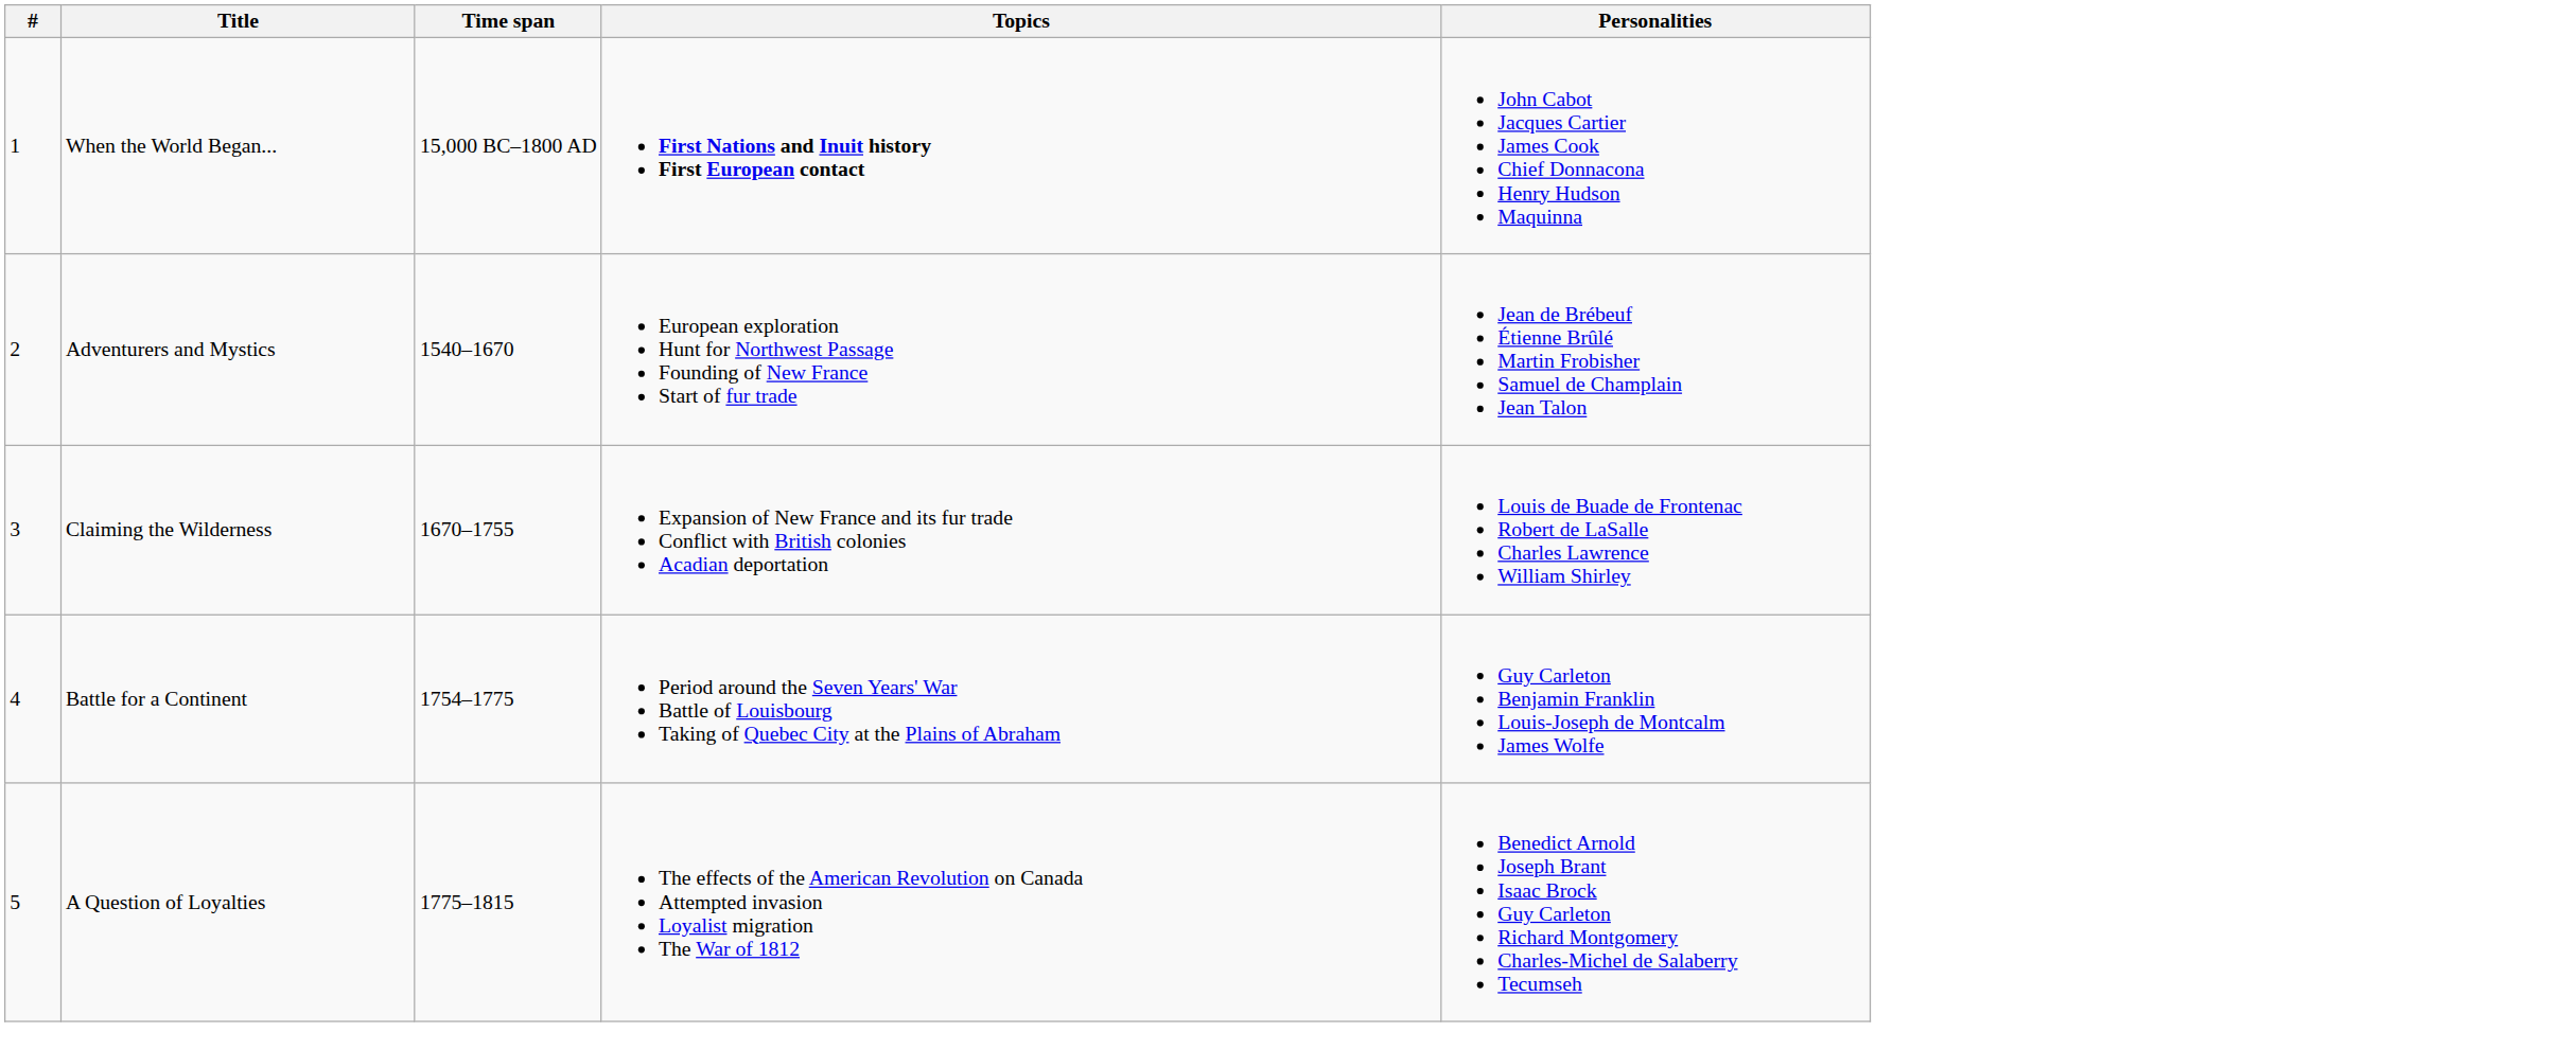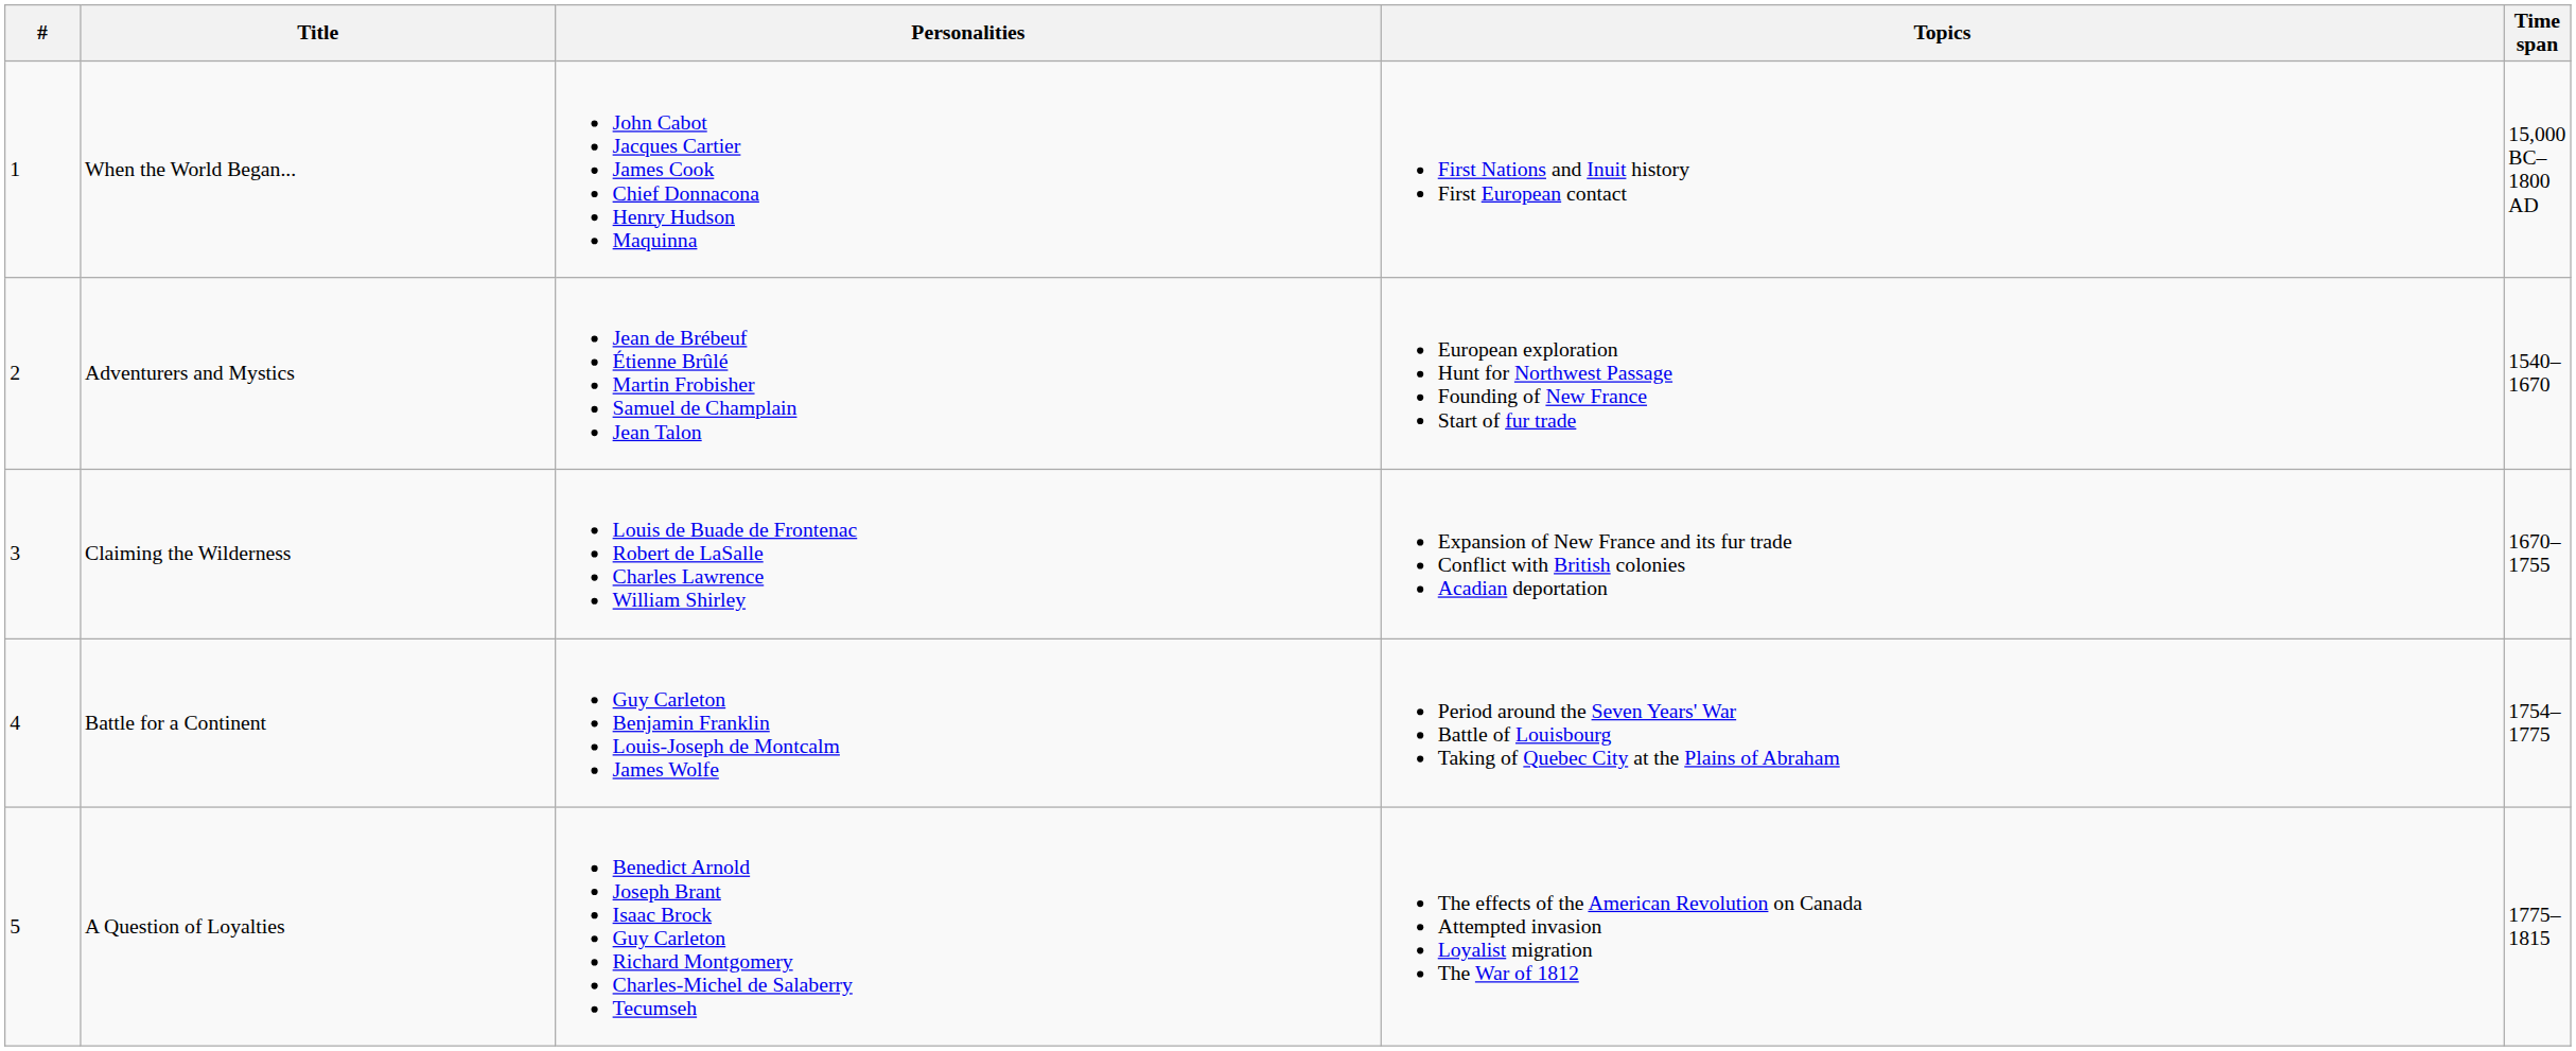 <table class="wikitable">
 <tr>
 <th style="width:3%;">#</th>
 <th style="width:19%;">Title</th>
+<th style="width:33%;">Personalities</th>
+<th style="width:45%;">Topics</th>
 <th style="width:10%;">Time span</th>
-<th style="width:45%;">Topics</th>
-<th style="width:33%;">Personalities</th>
 </tr>
 <tr>
 <td>1</td>
 <td>When the World Began...</td>
+<td><br><ul><li><a href='#'>John Cabot</a></li><li><a href='#'>Jacques Cartier</a></li><li><a href='#'>James Cook</a></li><li><a href='#'>Chief Donnacona</a></li><li><a href='#'>Henry Hudson</a></li><li><a href='#'>Maquinna</a></li></ul></td>
+<td><br><ul><li><a href='#'>First Nations</a> and <a href='#'>Inuit</a> history</li><li>First <a href='#'>European</a> contact</li></ul></td>
 <td>15,000 BC–1800 AD</td>
-<td><strong><br><ul><li><a href='#'>First Nations</a> and <a href='#'>Inuit</a> history</li><li>First <a href='#'>European</a> contact</li></ul></strong></td>
-<td><br><ul><li><a href='#'>John Cabot</a></li><li><a href='#'>Jacques Cartier</a></li><li><a href='#'>James Cook</a></li><li><a href='#'>Chief Donnacona</a></li><li><a href='#'>Henry Hudson</a></li><li><a href='#'>Maquinna</a></li></ul></td>
 </tr>
 <tr>
 <td>2</td>
 <td>Adventurers and Mystics</td>
+<td><br><ul><li><a href='#'>Jean de Brébeuf</a></li><li><a href='#'>Étienne Brûlé</a></li><li><a href='#'>Martin Frobisher</a></li><li><a href='#'>Samuel de Champlain</a></li><li><a href='#'>Jean Talon</a></li></ul></td>
+<td><br><ul><li>European exploration</li><li>Hunt for <a href='#'>Northwest Passage</a></li><li>Founding of <a href='#'>New France</a></li><li>Start of <a href='#'>fur trade</a></li></ul></td>
 <td>1540–1670</td>
-<td><br><ul><li>European exploration</li><li>Hunt for <a href='#'>Northwest Passage</a></li><li>Founding of <a href='#'>New France</a></li><li>Start of <a href='#'>fur trade</a></li></ul></td>
-<td><br><ul><li><a href='#'>Jean de Brébeuf</a></li><li><a href='#'>Étienne Brûlé</a></li><li><a href='#'>Martin Frobisher</a></li><li><a href='#'>Samuel de Champlain</a></li><li><a href='#'>Jean Talon</a></li></ul></td>
 </tr>
 <tr>
 <td>3</td>
 <td>Claiming the Wilderness</td>
+<td><br><ul><li><a href='#'>Louis de Buade de Frontenac</a></li><li><a href='#'>Robert de LaSalle</a></li><li><a href='#'>Charles Lawrence</a></li><li><a href='#'>William Shirley</a></li></ul></td>
+<td><br><ul><li>Expansion of New France and its fur trade</li><li>Conflict with <a href='#'>British</a> colonies</li><li><a href='#'>Acadian</a> deportation</li></ul></td>
 <td>1670–1755</td>
-<td><br><ul><li>Expansion of New France and its fur trade</li><li>Conflict with <a href='#'>British</a> colonies</li><li><a href='#'>Acadian</a> deportation</li></ul></td>
-<td><br><ul><li><a href='#'>Louis de Buade de Frontenac</a></li><li><a href='#'>Robert de LaSalle</a></li><li><a href='#'>Charles Lawrence</a></li><li><a href='#'>William Shirley</a></li></ul></td>
 </tr>
 <tr>
 <td>4</td>
 <td>Battle for a Continent</td>
+<td><br><ul><li><a href='#'>Guy Carleton</a></li><li><a href='#'>Benjamin Franklin</a></li><li><a href='#'>Louis-Joseph de Montcalm</a></li><li><a href='#'>James Wolfe</a></li></ul></td>
+<td><br><ul><li>Period around the <a href='#'>Seven Years' War</a></li><li>Battle of <a href='#'>Louisbourg</a></li><li>Taking of <a href='#'>Quebec City</a> at the <a href='#'>Plains of Abraham</a></li></ul></td>
 <td>1754–1775</td>
-<td><br><ul><li>Period around the <a href='#'>Seven Years' War</a></li><li>Battle of <a href='#'>Louisbourg</a></li><li>Taking of <a href='#'>Quebec City</a> at the <a href='#'>Plains of Abraham</a></li></ul></td>
-<td><br><ul><li><a href='#'>Guy Carleton</a></li><li><a href='#'>Benjamin Franklin</a></li><li><a href='#'>Louis-Joseph de Montcalm</a></li><li><a href='#'>James Wolfe</a></li></ul></td>
 </tr>
 <tr>
 <td>5</td>
 <td>A Question of Loyalties</td>
+<td><br><ul><li><a href='#'>Benedict Arnold</a></li><li><a href='#'>Joseph Brant</a></li><li><a href='#'>Isaac Brock</a></li><li><a href='#'>Guy Carleton</a></li><li><a href='#'>Richard Montgomery</a></li><li><a href='#'>Charles-Michel de Salaberry</a></li><li><a href='#'>Tecumseh</a></li></ul></td>
+<td><br><ul><li>The effects of the <a href='#'>American Revolution</a> on Canada</li><li>Attempted invasion</li><li><a href='#'>Loyalist</a> migration</li><li>The <a href='#'>War of 1812</a></li></ul></td>
 <td>1775–1815</td>
-<td><br><ul><li>The effects of the <a href='#'>American Revolution</a> on Canada</li><li>Attempted invasion</li><li><a href='#'>Loyalist</a> migration</li><li>The <a href='#'>War of 1812</a></li></ul></td>
-<td><br><ul><li><a href='#'>Benedict Arnold</a></li><li><a href='#'>Joseph Brant</a></li><li><a href='#'>Isaac Brock</a></li><li><a href='#'>Guy Carleton</a></li><li><a href='#'>Richard Montgomery</a></li><li><a href='#'>Charles-Michel de Salaberry</a></li><li><a href='#'>Tecumseh</a></li></ul></td>
 </tr>
 </table>
